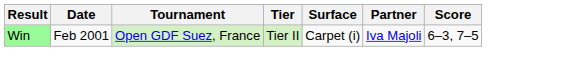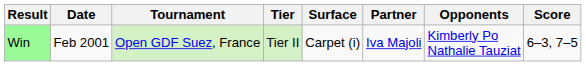 <table class="wikitable">
 <tr>
 <th>Result</th>
 <th>Date</th>
 <th>Tournament</th>
 <th>Tier</th>
 <th>Surface</th>
 <th>Partner</th>
+<th>Opponents</th>
 <th>Score</th>
 </tr>
 <tr>
 <td style="background:#98fb98;">Win</td>
 <td>Feb 2001</td>
 <td bgcolor=d4f1c5><a href='#'>Open GDF Suez</a>, France</td>
 <td bgcolor=d4f1c5>Tier II</td>
 <td>Carpet (i)</td>
 <td> <a href='#'>Iva Majoli</a></td>
+<td> <a href='#'>Kimberly Po</a> <br>  <a href='#'>Nathalie Tauziat</a></td>
 <td>6–3, 7–5</td>
 </tr>
 </table>
